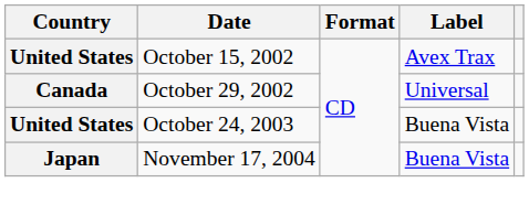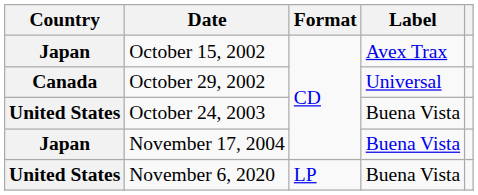 <table class="wikitable plainrowheaders">
 <tr>
 <th scope="col">Country</th>
 <th scope="col">Date</th>
 <th scope="col">Format</th>
 <th scope="col">Label</th>
 <th scope="col"></th>
 </tr>
 <tr>
-<th scope="row">United States</th>
+<th scope="row">Japan</th>
 <td>October 15, 2002</td>
 <td rowspan="4"><a href='#'>CD</a></td>
 <td><a href='#'>Avex Trax</a></td>
 <td></td>
 </tr>
 <tr>
 <th scope="row">Canada</th>
 <td>October 29, 2002</td>
 <td><a href='#'>Universal</a></td>
 <td></td>
 </tr>
 <tr>
 <th scope="row">United States</th>
 <td>October 24, 2003</td>
 <td>Buena Vista</td>
 <td></td>
 </tr>
 <tr>
 <th scope="row">Japan</th>
 <td>November 17, 2004</td>
 <td><a href='#'>Buena Vista</a></td>
 <td></td>
 </tr>
+<tr>
+<th scope="row">United States</th>
+<td>November 6, 2020</td>
+<td><a href='#'>LP</a></td>
+<td>Buena Vista</td>
+<td></td>
+</tr>
 </table>
